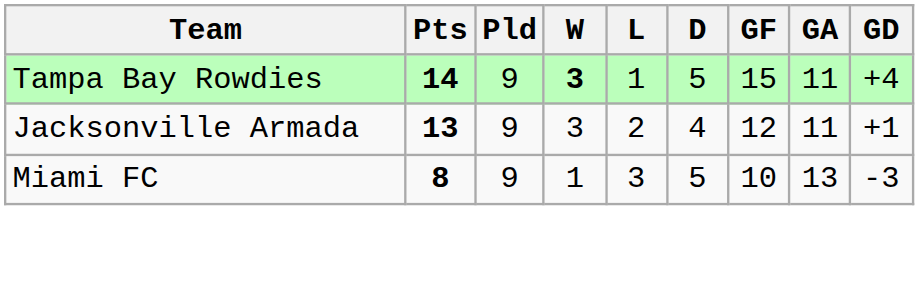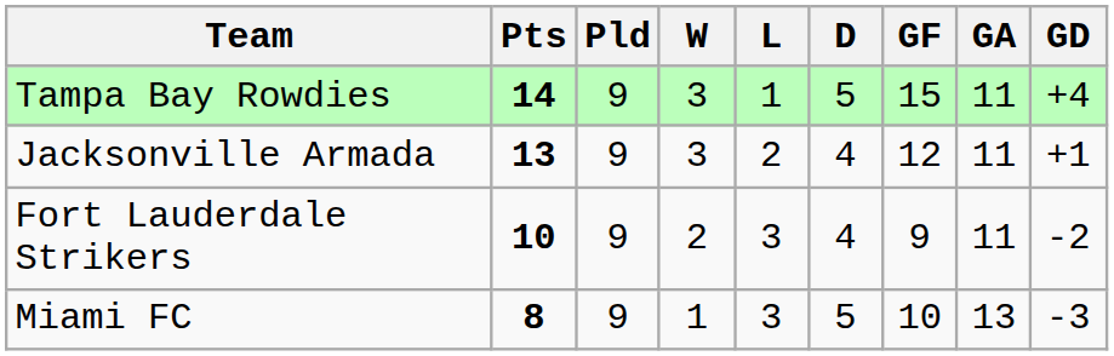 <table class="wikitable" style="text-align: center;">
 <tr>
 <th style="width:165px;">Team</th>
 <th width="20">Pts</th>
 <th width="20">Pld</th>
 <th width="20">W</th>
 <th width="20">L</th>
 <th width="20">D</th>
 <th width="20">GF</th>
 <th width="20">GA</th>
 <th width="20">GD</th>
 </tr>
 <tr style="background:#bfb;">
 <td style="text-align:left;">Tampa Bay Rowdies</td>
 <td><strong>14</strong></td>
 <td>9</td>
-<td><strong>3</strong></td>
+<td>3</td>
 <td>1</td>
 <td>5</td>
 <td>15</td>
 <td>11</td>
 <td>+4</td>
 </tr>
 <tr>
 <td style="text-align:left;">Jacksonville Armada</td>
 <td><strong>13</strong></td>
 <td>9</td>
 <td>3</td>
 <td>2</td>
 <td>4</td>
 <td>12</td>
 <td>11</td>
 <td>+1</td>
 </tr>
 <tr>
+<td style="text-align:left;">Fort Lauderdale Strikers</td>
+<td><strong>10</strong></td>
+<td>9</td>
+<td>2</td>
+<td>3</td>
+<td>4</td>
+<td>9</td>
+<td>11</td>
+<td>-2</td>
+</tr>
+<tr>
 <td style="text-align:left;">Miami FC</td>
 <td><strong>8</strong></td>
 <td>9</td>
 <td>1</td>
 <td>3</td>
 <td>5</td>
 <td>10</td>
 <td>13</td>
 <td>-3</td>
 </tr>
 </table>
